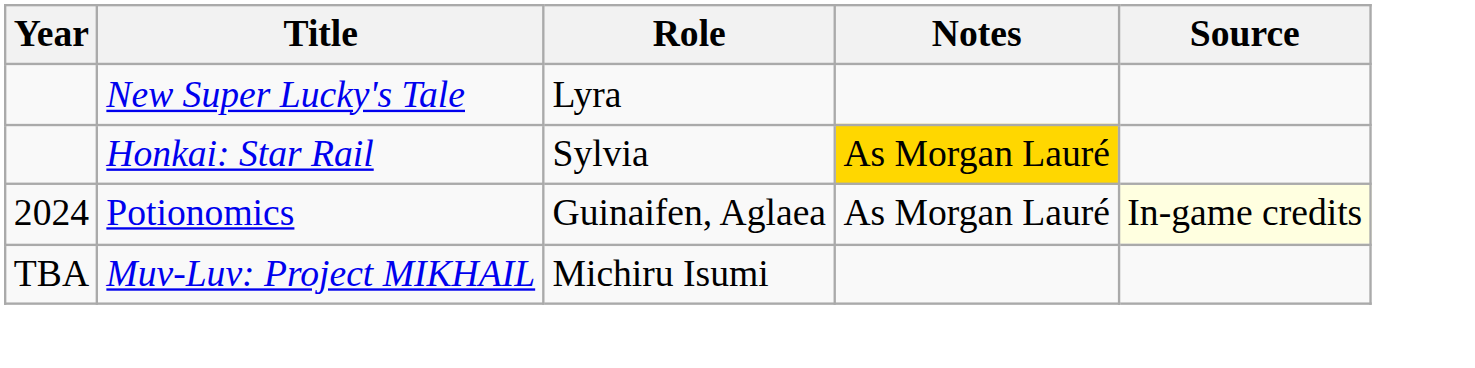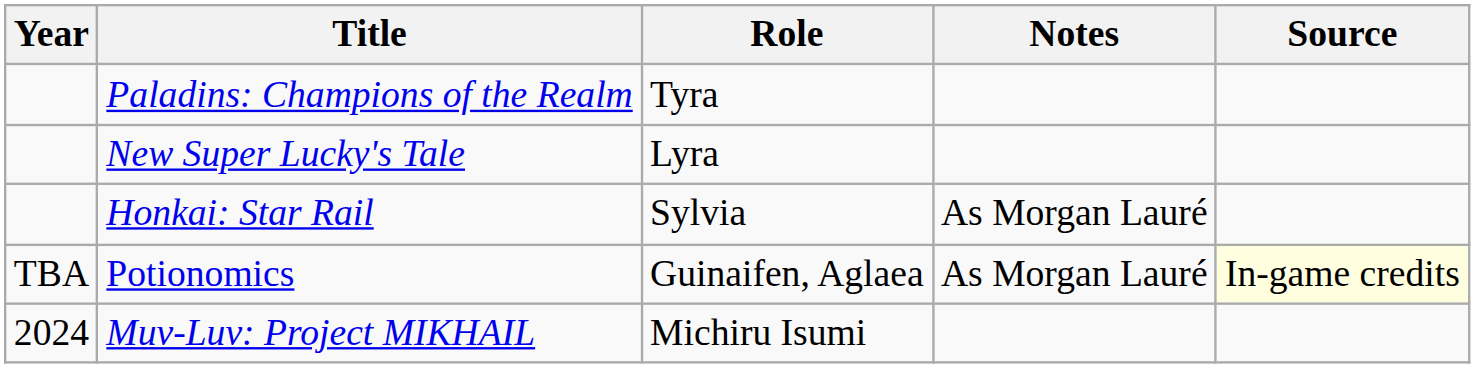 <table class="wikitable sortable plainrowheaders">
 <tr>
 <th>Year</th>
 <th>Title</th>
 <th>Role</th>
 <th class="unsortable">Notes</th>
 <th class="unsortable">Source</th>
+</tr>
+<tr>
+<td></td>
+<td><em><a href='#'>Paladins: Champions of the Realm</a></em></td>
+<td>Tyra</td>
+<td></td>
+<td></td>
 </tr>
 <tr>
 <td></td>
 <td><em><a href='#'>New Super Lucky's Tale</a></em></td>
 <td>Lyra</td>
 <td></td>
 <td></td>
 </tr>
 <tr>
 <td></td>
 <td><em><a href='#'>Honkai: Star Rail</a></em></td>
 <td>Sylvia</td>
-<td style="background: gold;">As Morgan Lauré</td>
+<td>As Morgan Lauré</td>
 <td></td>
 </tr>
 <tr>
-<td>2024</td>
+<td>TBA</td>
 <td><a href='#'>Potionomics</a></td>
 <td>Guinaifen, Aglaea</td>
 <td>As Morgan Lauré</td>
 <td style="background: lightyellow;">In-game credits</td>
 </tr>
 <tr>
-<td>TBA</td>
+<td>2024</td>
 <td><em><a href='#'>Muv-Luv: Project MIKHAIL</a></em></td>
 <td>Michiru Isumi</td>
 <td></td>
 <td></td>
 </tr>
 </table>
